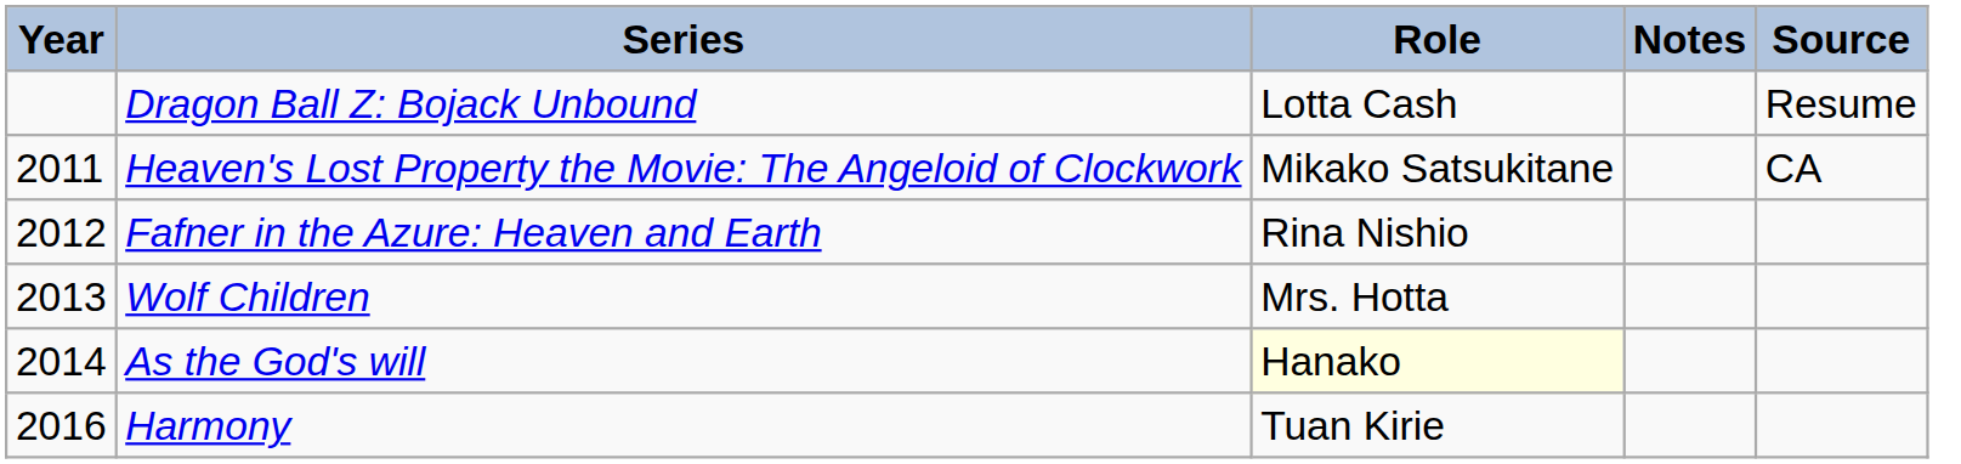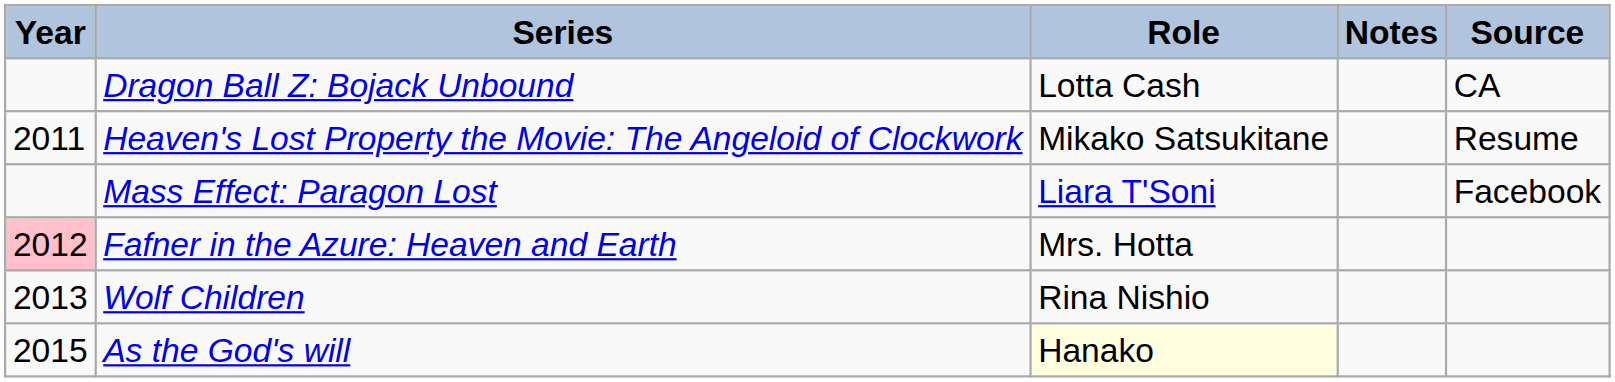 <table class="wikitable sortable plainrowheaders" style="width=95%;  font-size: 95%;">
 <tr>
 <th style="background:#b0c4de;">Year </th>
 <th style="background:#b0c4de;">Series</th>
 <th style="background:#b0c4de;">Role </th>
 <th style="background:#b0c4de;" class="unsortable">Notes </th>
 <th style="background:#b0c4de;" class="unsortable">Source</th>
 </tr>
 <tr>
 <td></td>
 <td><em><a href='#'>Dragon Ball Z: Bojack Unbound</a></em></td>
 <td>Lotta Cash</td>
 <td> </td>
-<td>Resume</td>
+<td>CA</td>
 </tr>
 <tr>
 <td>2011</td>
 <td><em><a href='#'>Heaven's Lost Property the Movie: The Angeloid of Clockwork</a></em></td>
 <td>Mikako Satsukitane</td>
 <td></td>
-<td>CA</td>
+<td>Resume</td>
 </tr>
 <tr>
-<td>2012</td>
+<td></td>
+<td><em><a href='#'>Mass Effect: Paragon Lost</a></em></td>
+<td><a href='#'>Liara T'Soni</a></td>
+<td> </td>
+<td>Facebook</td>
+</tr>
+<tr>
+<td style="background: pink;">2012</td>
 <td><em><a href='#'>Fafner in the Azure: Heaven and Earth</a></em></td>
-<td>Rina Nishio</td>
+<td>Mrs. Hotta</td>
 <td></td>
 <td></td>
 </tr>
 <tr>
 <td>2013</td>
 <td><em><a href='#'>Wolf Children</a></em></td>
-<td>Mrs. Hotta</td>
+<td>Rina Nishio</td>
 <td> </td>
 <td></td>
 </tr>
 <tr>
-<td>2014</td>
+<td>2015</td>
 <td><em><a href='#'>As the God's will</a></em></td>
 <td style="background: lightyellow;">Hanako</td>
 <td> </td>
 <td></td>
 </tr>
-<tr>
-<td>2016</td>
-<td><em><a href='#'>Harmony</a></em></td>
-<td>Tuan Kirie</td>
-<td></td>
-<td></td>
-</tr>
 </table>
